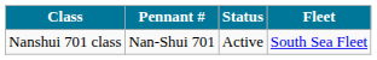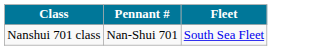 <table class="wikitable">
 <tr>
 <th style="background:#079;color:#fff;">Class</th>
 <th style="background:#079;color:#fff;">Pennant #</th>
-<th style="background:#079;color:#fff;">Status</th>
 <th style="background:#079;color:#fff;">Fleet</th>
 </tr>
 <tr>
 <td>Nanshui 701 class</td>
 <td>Nan-Shui 701</td>
-<td>Active</td>
 <td><a href='#'>South Sea Fleet</a></td>
 </tr>
 </table>
